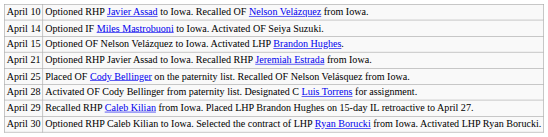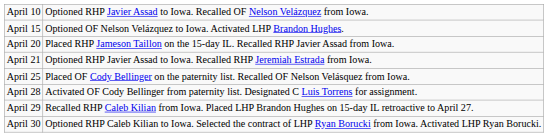 <table class="wikitable">
 <tr>
 <td>April 10</td>
 <td>Optioned RHP <a href='#'>Javier Assad</a> to Iowa. Recalled OF <a href='#'>Nelson Velázquez</a> from Iowa.</td>
 </tr>
 <tr>
-<td>April 14</td>
-<td>Optioned IF <a href='#'>Miles Mastrobuoni</a> to Iowa. Activated OF Seiya Suzuki.</td>
+<td>April 15</td>
+<td>Optioned OF Nelson Velázquez to Iowa. Activated LHP <a href='#'>Brandon Hughes</a>.</td>
 </tr>
 <tr>
-<td>April 15</td>
-<td>Optioned OF Nelson Velázquez to Iowa. Activated LHP <a href='#'>Brandon Hughes</a>.</td>
+<td>April 20</td>
+<td>Placed RHP <a href='#'>Jameson Taillon</a> on the 15-day IL. Recalled RHP Javier Assad from Iowa.</td>
 </tr>
 <tr>
 <td>April 21</td>
 <td>Optioned RHP Javier Assad to Iowa. Recalled RHP <a href='#'>Jeremiah Estrada</a> from Iowa.</td>
 </tr>
 <tr>
 <td>April 25</td>
 <td>Placed OF <a href='#'>Cody Bellinger</a> on the paternity list. Recalled OF Nelson Velásquez from Iowa.</td>
 </tr>
 <tr>
 <td>April 28</td>
 <td>Activated OF Cody Bellinger from paternity list. Designated C <a href='#'>Luis Torrens</a> for assignment.</td>
 </tr>
 <tr>
 <td>April 29</td>
 <td>Recalled RHP <a href='#'>Caleb Kilian</a> from Iowa. Placed LHP Brandon Hughes on 15-day IL retroactive to April 27.</td>
 </tr>
 <tr>
 <td>April 30</td>
 <td>Optioned RHP Caleb Kilian to Iowa. Selected the contract of LHP <a href='#'>Ryan Borucki</a> from Iowa. Activated LHP Ryan Borucki.</td>
 </tr>
 </table>
